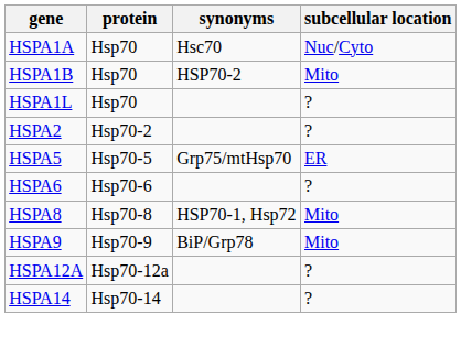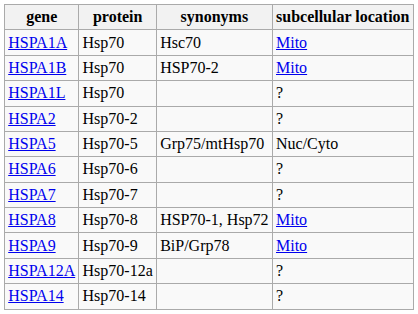 <table class="wikitable">
 <tr>
 <th>gene</th>
 <th>protein</th>
 <th>synonyms</th>
 <th>subcellular location</th>
 </tr>
 <tr>
 <td><a href='#'>HSPA1A</a></td>
 <td>Hsp70</td>
 <td>Hsc70</td>
-<td><a href='#'>Nuc</a>/<a href='#'>Cyto</a></td>
+<td><a href='#'>Mito</a></td>
 </tr>
 <tr>
 <td><a href='#'>HSPA1B</a></td>
 <td>Hsp70</td>
 <td>HSP70-2</td>
 <td><a href='#'>Mito</a></td>
 </tr>
 <tr>
 <td><a href='#'>HSPA1L</a></td>
 <td>Hsp70</td>
 <td></td>
 <td>?</td>
 </tr>
 <tr>
 <td><a href='#'>HSPA2</a></td>
 <td>Hsp70-2</td>
 <td></td>
 <td>?</td>
 </tr>
 <tr>
 <td><a href='#'>HSPA5</a></td>
 <td>Hsp70-5</td>
 <td>Grp75/mtHsp70</td>
-<td><a href='#'>ER</a></td>
+<td>Nuc/Cyto</td>
 </tr>
 <tr>
 <td><a href='#'>HSPA6</a></td>
 <td>Hsp70-6</td>
+<td></td>
+<td>?</td>
+</tr>
+<tr>
+<td><a href='#'>HSPA7</a></td>
+<td>Hsp70-7</td>
 <td></td>
 <td>?</td>
 </tr>
 <tr>
 <td><a href='#'>HSPA8</a></td>
 <td>Hsp70-8</td>
 <td>HSP70-1, Hsp72</td>
 <td><a href='#'>Mito</a></td>
 </tr>
 <tr>
 <td><a href='#'>HSPA9</a></td>
 <td>Hsp70-9</td>
 <td>BiP/Grp78</td>
 <td><a href='#'>Mito</a></td>
 </tr>
 <tr>
 <td><a href='#'>HSPA12A</a></td>
 <td>Hsp70-12a</td>
 <td></td>
 <td>?</td>
 </tr>
 <tr>
 <td><a href='#'>HSPA14</a></td>
 <td>Hsp70-14</td>
 <td></td>
 <td>?</td>
 </tr>
 </table>
